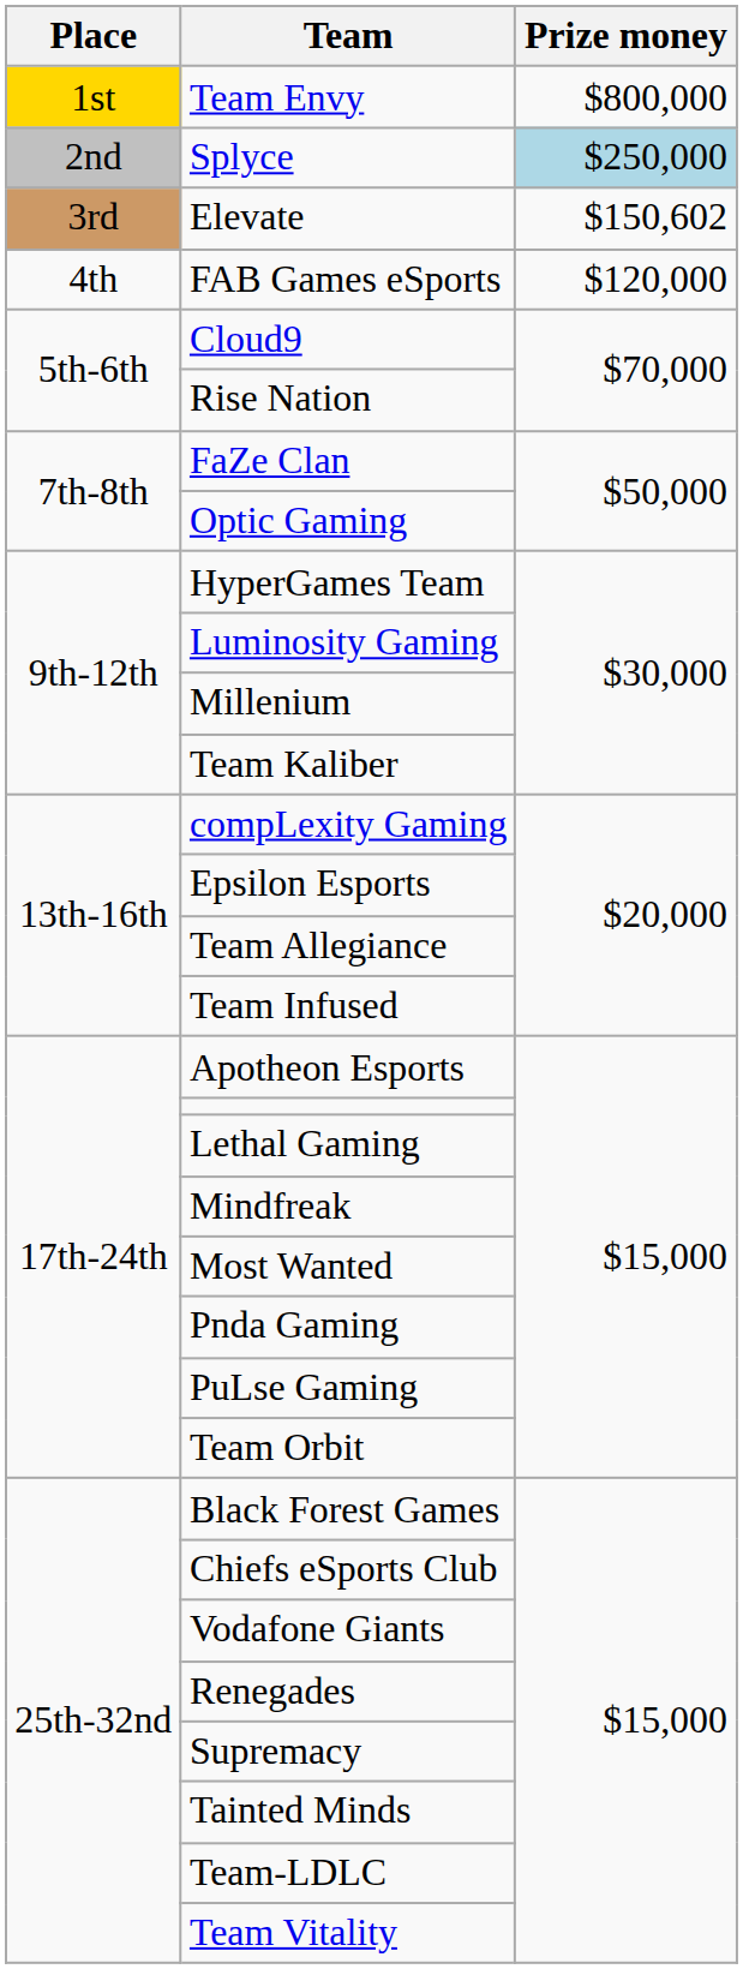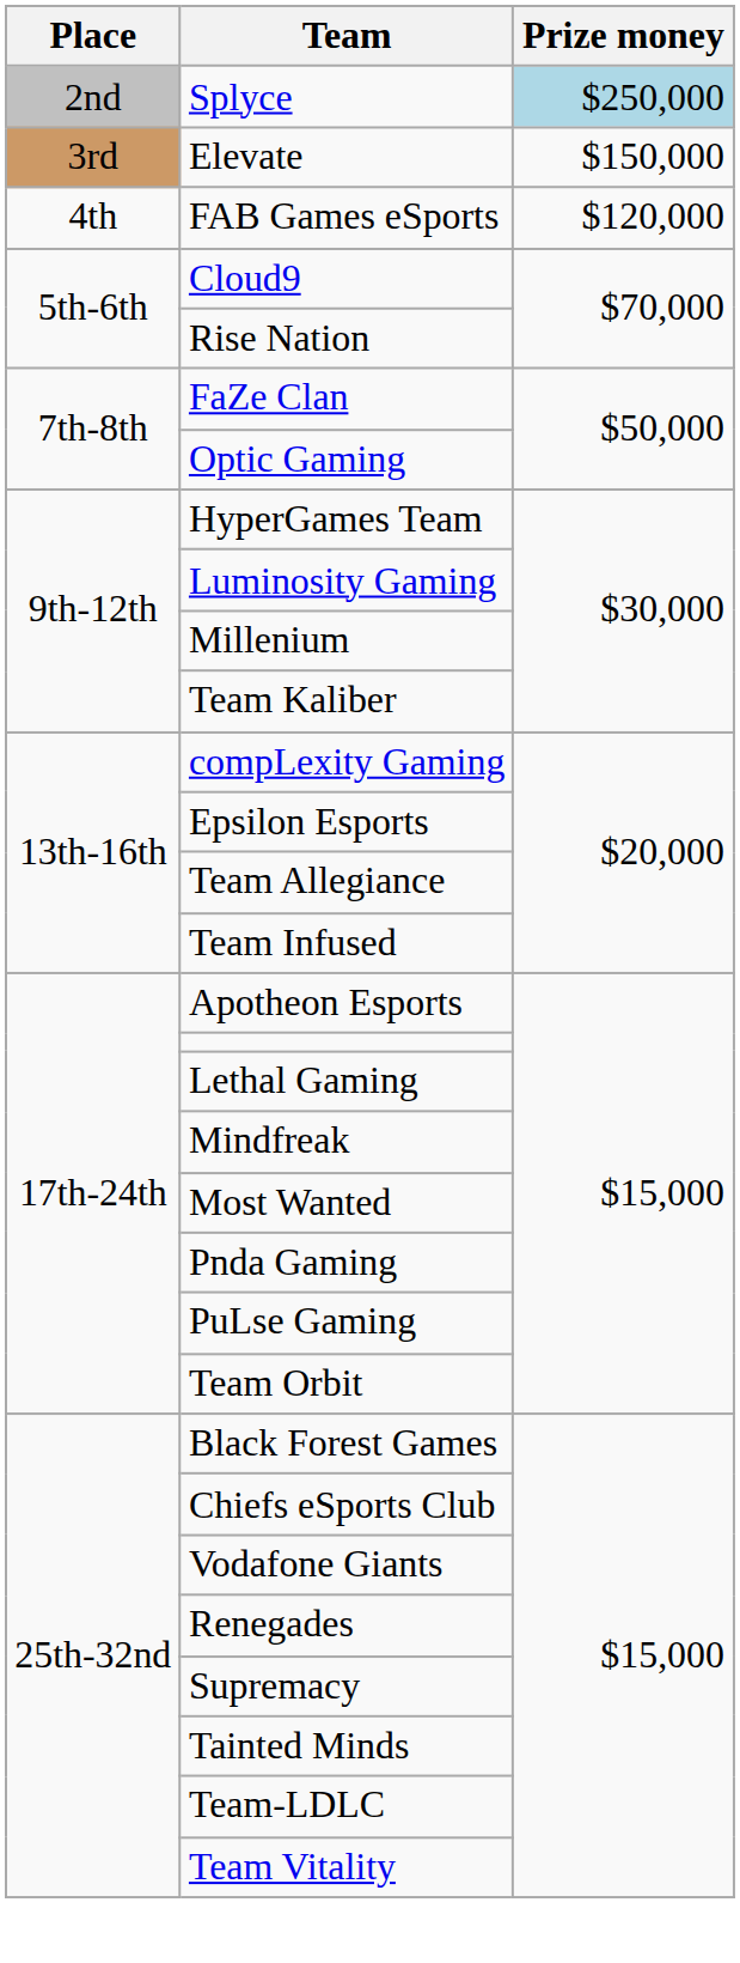 <table class="wikitable" style="text-align:left">
 <tr>
 <th>Place</th>
 <th>Team</th>
 <th>Prize money</th>
-</tr>
-<tr>
-<td style="text-align:center; background:gold;">1st</td>
-<td><a href='#'>Team Envy</a></td>
-<td style="text-align:right">$800,000</td>
 </tr>
 <tr>
 <td style="text-align:center; background:silver;">2nd</td>
 <td><a href='#'>Splyce</a></td>
 <td style="background: lightblue; text-align:right">$250,000</td>
 </tr>
 <tr>
 <td style="text-align:center; background:#c96;">3rd</td>
 <td>Elevate</td>
-<td style="text-align:right">$150,602</td>
+<td style="text-align:right">$150,000</td>
 </tr>
 <tr>
 <td style="text-align:center">4th</td>
 <td>FAB Games eSports</td>
 <td style="text-align:right">$120,000</td>
 </tr>
 <tr>
 <td style="text-align:center" rowspan="2">5th-6th</td>
 <td><a href='#'>Cloud9</a></td>
 <td style="text-align:right" rowspan="2">$70,000</td>
 </tr>
 <tr>
 <td>Rise Nation</td>
 </tr>
 <tr>
 <td style="text-align:center" rowspan="2">7th-8th</td>
 <td><a href='#'>FaZe Clan</a></td>
 <td style="text-align:right" rowspan="2">$50,000</td>
 </tr>
 <tr>
 <td><a href='#'>Optic Gaming</a></td>
 </tr>
 <tr>
 <td style="text-align:center" rowspan="4">9th-12th</td>
 <td>HyperGames Team</td>
 <td style="text-align:right" rowspan="4">$30,000</td>
 </tr>
 <tr>
 <td><a href='#'>Luminosity Gaming</a></td>
 </tr>
 <tr>
 <td>Millenium</td>
 </tr>
 <tr>
 <td>Team Kaliber</td>
 </tr>
 <tr>
 <td style="text-align:center" rowspan="4">13th-16th</td>
 <td><a href='#'>compLexity Gaming</a></td>
 <td style="text-align:right" rowspan="4">$20,000</td>
 </tr>
 <tr>
 <td>Epsilon Esports</td>
 </tr>
 <tr>
 <td>Team Allegiance</td>
 </tr>
 <tr>
 <td>Team Infused</td>
 </tr>
 <tr>
 <td style="text-align:center" rowspan="8">17th-24th</td>
 <td>Apotheon Esports</td>
 <td style="text-align:right" rowspan="8">$15,000</td>
 </tr>
 <tr>
 <td></td>
 </tr>
 <tr>
 <td>Lethal Gaming</td>
 </tr>
 <tr>
 <td>Mindfreak</td>
 </tr>
 <tr>
 <td>Most Wanted</td>
 </tr>
 <tr>
 <td>Pnda Gaming</td>
 </tr>
 <tr>
 <td>PuLse Gaming</td>
 </tr>
 <tr>
 <td>Team Orbit</td>
 </tr>
 <tr>
 <td style="text-align:center" rowspan="8">25th-32nd</td>
 <td>Black Forest Games</td>
 <td style="text-align:right" rowspan="8">$15,000</td>
 </tr>
 <tr>
 <td>Chiefs eSports Club</td>
 </tr>
 <tr>
 <td>Vodafone Giants</td>
 </tr>
 <tr>
 <td>Renegades</td>
 </tr>
 <tr>
 <td>Supremacy</td>
 </tr>
 <tr>
 <td>Tainted Minds</td>
 </tr>
 <tr>
 <td>Team-LDLC</td>
 </tr>
 <tr>
 <td><a href='#'>Team Vitality</a></td>
 </tr>
 </table>
